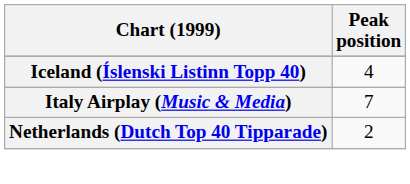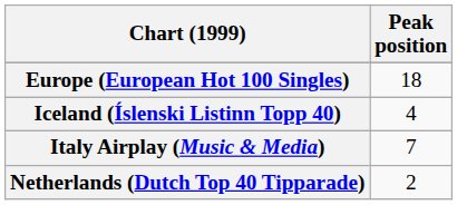 <table class="wikitable sortable plainrowheaders" style="text-align:center">
 <tr>
 <th scope="col">Chart (1999)</th>
 <th scope="col">Peak<br>position</th>
 </tr>
 <tr>
+</tr>
+<tr>
+<th scope="row">Europe (<a href='#'>European Hot 100 Singles</a>)</th>
+<td align="center">18</td>
 </tr>
 <tr>
 </tr>
 <tr>
 </tr>
 <tr>
 <th scope="row">Iceland (<a href='#'>Íslenski Listinn Topp 40</a>)</th>
 <td>4</td>
 </tr>
 <tr>
 </tr>
 <tr>
 <th scope="row">Italy Airplay (<em><a href='#'>Music & Media</a></em>)</th>
 <td>7</td>
 </tr>
 <tr>
 <th scope="row">Netherlands (<a href='#'>Dutch Top 40 Tipparade</a>)</th>
 <td>2</td>
 </tr>
 <tr>
 </tr>
 <tr>
 </tr>
 <tr>
 </tr>
 <tr>
 </tr>
 <tr>
 </tr>
 <tr>
 </tr>
 <tr>
 </tr>
 <tr>
 </tr>
 <tr>
 </tr>
 </table>
